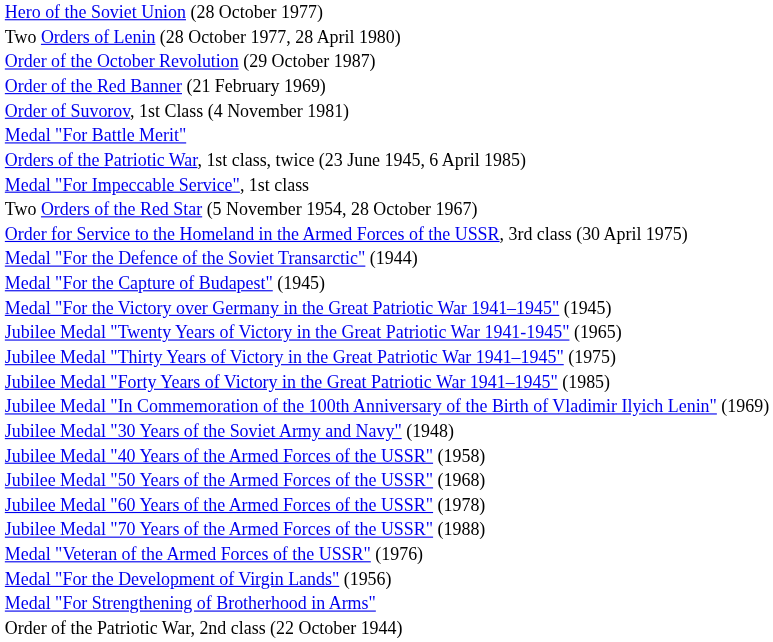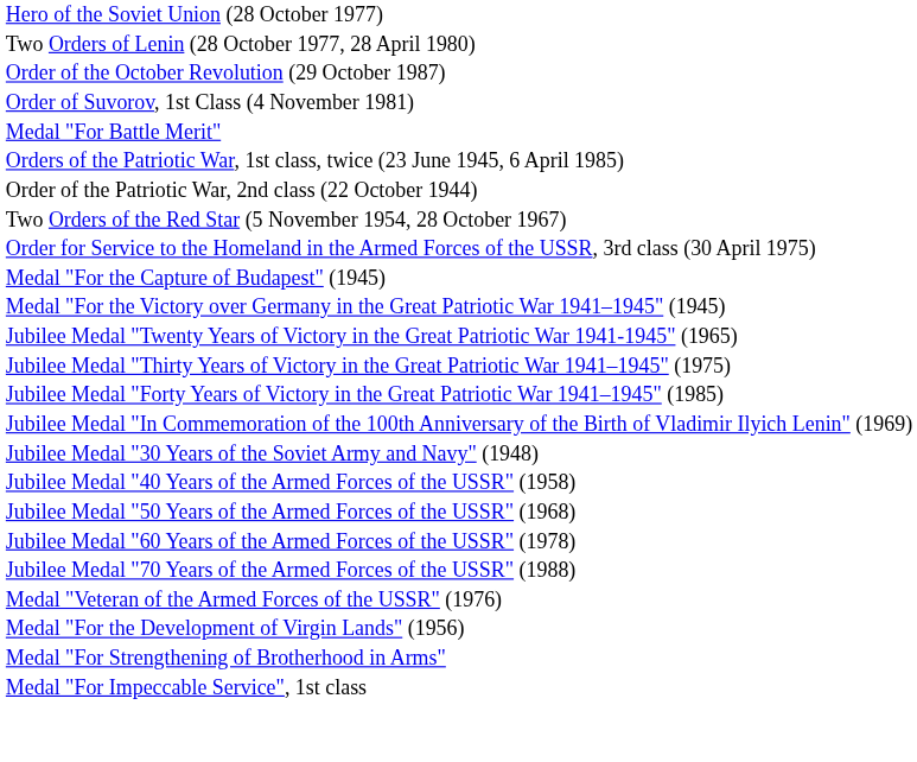 <table>
 <tr>
 <td></td>
 <td><a href='#'>Hero of the Soviet Union</a> (28 October 1977)</td>
 </tr>
 <tr>
 <td></td>
 <td>Two <a href='#'>Orders of Lenin</a> (28 October 1977, 28 April 1980)</td>
 </tr>
 <tr>
 <td></td>
 <td><a href='#'>Order of the October Revolution</a> (29 October 1987)</td>
 </tr>
 <tr>
 <td></td>
-<td><a href='#'>Order of the Red Banner</a> (21 February 1969)</td>
-</tr>
-<tr>
-<td></td>
 <td><a href='#'>Order of Suvorov</a>, 1st Class (4 November 1981)</td>
 </tr>
 <tr>
 <td></td>
 <td><a href='#'>Medal "For Battle Merit"</a></td>
 </tr>
 <tr>
 <td></td>
 <td><a href='#'>Orders of the Patriotic War</a>, 1st class, twice (23 June 1945, 6 April 1985)</td>
 </tr>
 <tr>
 <td></td>
-<td><a href='#'>Medal "For Impeccable Service"</a>, 1st class</td>
+<td>Order of the Patriotic War, 2nd class (22 October 1944)</td>
 </tr>
 <tr>
 <td></td>
 <td>Two <a href='#'>Orders of the Red Star</a> (5 November 1954, 28 October 1967)</td>
 </tr>
 <tr>
 <td></td>
 <td><a href='#'>Order for Service to the Homeland in the Armed Forces of the USSR</a>, 3rd class (30 April 1975)</td>
-</tr>
-<tr>
-<td></td>
-<td><a href='#'>Medal "For the Defence of the Soviet Transarctic"</a> (1944)</td>
 </tr>
 <tr>
 <td></td>
 <td><a href='#'>Medal "For the Capture of Budapest"</a> (1945)</td>
 </tr>
 <tr>
 <td></td>
 <td><a href='#'>Medal "For the Victory over Germany in the Great Patriotic War 1941–1945"</a> (1945)</td>
 </tr>
 <tr>
 <td></td>
 <td><a href='#'>Jubilee Medal "Twenty Years of Victory in the Great Patriotic War 1941-1945"</a> (1965)</td>
 </tr>
 <tr>
 <td></td>
 <td><a href='#'>Jubilee Medal "Thirty Years of Victory in the Great Patriotic War 1941–1945"</a> (1975)</td>
 </tr>
 <tr>
 <td></td>
 <td><a href='#'>Jubilee Medal "Forty Years of Victory in the Great Patriotic War 1941–1945"</a> (1985)</td>
 </tr>
 <tr>
 <td></td>
 <td><a href='#'>Jubilee Medal "In Commemoration of the 100th Anniversary of the Birth of Vladimir Ilyich Lenin"</a> (1969)</td>
 </tr>
 <tr>
 <td></td>
 <td><a href='#'>Jubilee Medal "30 Years of the Soviet Army and Navy"</a> (1948)</td>
 </tr>
 <tr>
 <td></td>
 <td><a href='#'>Jubilee Medal "40 Years of the Armed Forces of the USSR"</a> (1958)</td>
 </tr>
 <tr>
 <td></td>
 <td><a href='#'>Jubilee Medal "50 Years of the Armed Forces of the USSR"</a> (1968)</td>
 </tr>
 <tr>
 <td></td>
 <td><a href='#'>Jubilee Medal "60 Years of the Armed Forces of the USSR"</a> (1978)</td>
 </tr>
 <tr>
 <td></td>
 <td><a href='#'>Jubilee Medal "70 Years of the Armed Forces of the USSR"</a> (1988)</td>
 </tr>
 <tr>
 <td></td>
 <td><a href='#'>Medal "Veteran of the Armed Forces of the USSR"</a> (1976)</td>
 </tr>
 <tr>
 <td></td>
 <td><a href='#'>Medal "For the Development of Virgin Lands"</a> (1956)</td>
 </tr>
 <tr>
 <td></td>
 <td><a href='#'>Medal "For Strengthening of Brotherhood in Arms"</a></td>
 </tr>
 <tr>
 <td></td>
-<td>Order of the Patriotic War, 2nd class (22 October 1944)</td>
+<td><a href='#'>Medal "For Impeccable Service"</a>, 1st class</td>
 </tr>
 <tr>
 </tr>
 </table>
